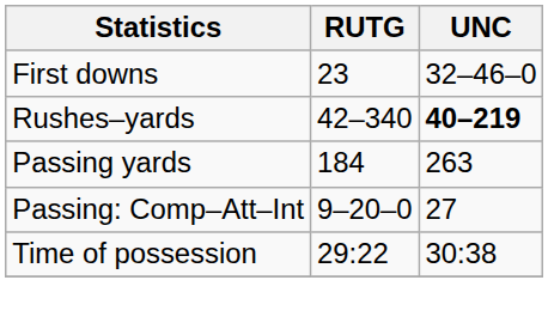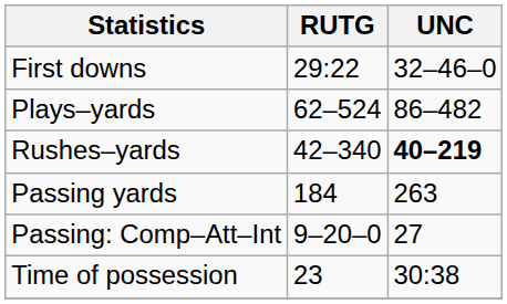 <table class="wikitable">
 <tr>
 <th>Statistics</th>
 <th>RUTG</th>
 <th>UNC</th>
 </tr>
 <tr>
 <td>First downs</td>
-<td>23</td>
+<td>29:22</td>
 <td>32–46–0</td>
+</tr>
+<tr>
+<td>Plays–yards</td>
+<td>62–524</td>
+<td>86–482</td>
 </tr>
 <tr>
 <td>Rushes–yards</td>
 <td>42–340</td>
 <td><strong>40–219</strong></td>
 </tr>
 <tr>
 <td>Passing yards</td>
 <td>184</td>
 <td>263</td>
 </tr>
 <tr>
 <td>Passing: Comp–Att–Int</td>
 <td>9–20–0</td>
 <td>27</td>
 </tr>
 <tr>
 <td>Time of possession</td>
-<td>29:22</td>
+<td>23</td>
 <td>30:38</td>
 </tr>
 <tr>
 </tr>
 </table>
